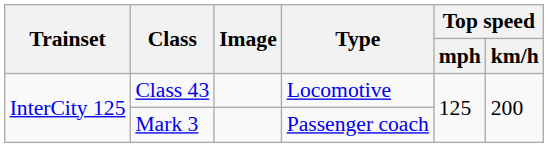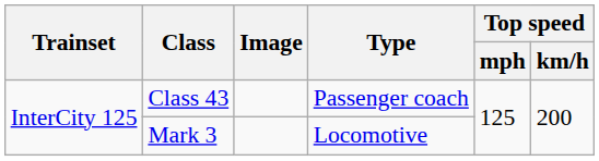 <table class="wikitable">
 <tr>
 <th rowspan="2">Trainset</th>
 <th rowspan="2">Class</th>
 <th rowspan="2">Image</th>
 <th rowspan="2">Type</th>
 <th colspan="2">Top speed</th>
 </tr>
 <tr>
 <th>mph</th>
 <th>km/h</th>
 </tr>
 <tr>
 <td rowspan="2"><a href='#'>InterCity 125</a></td>
 <td><a href='#'>Class 43</a></td>
 <td></td>
-<td><a href='#'>Locomotive</a></td>
+<td><a href='#'>Passenger coach</a></td>
 <td rowspan="2">125</td>
 <td rowspan="2">200</td>
 </tr>
 <tr>
 <td><a href='#'>Mark 3</a></td>
 <td></td>
-<td><a href='#'>Passenger coach</a></td>
+<td><a href='#'>Locomotive</a></td>
 </tr>
 </table>
